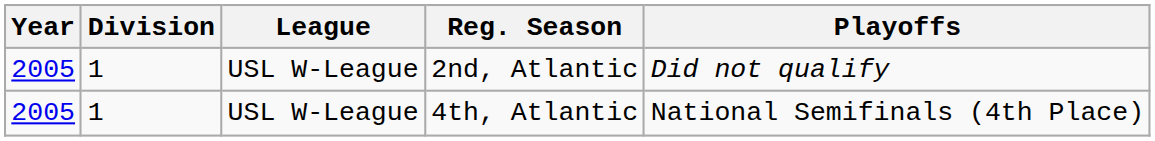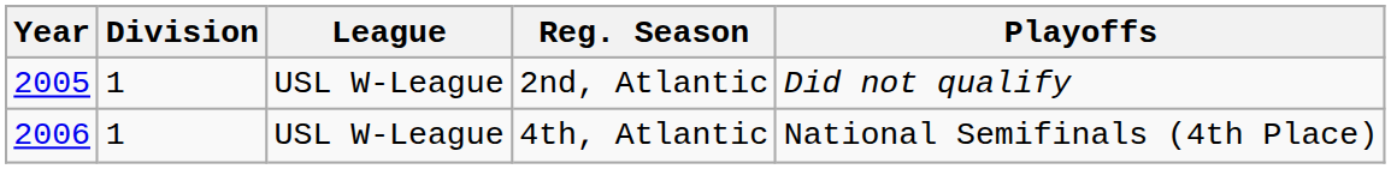 <table class="wikitable">
 <tr>
 <th>Year</th>
 <th>Division</th>
 <th>League</th>
 <th>Reg. Season</th>
 <th>Playoffs</th>
 </tr>
 <tr>
 <td><a href='#'>2005</a></td>
 <td>1</td>
 <td>USL W-League</td>
 <td>2nd, Atlantic</td>
 <td><em>Did not qualify</em></td>
 </tr>
 <tr>
-<td><a href='#'>2005</a></td>
+<td><a href='#'>2006</a></td>
 <td>1</td>
 <td>USL W-League</td>
 <td>4th, Atlantic</td>
 <td>National Semifinals (4th Place)</td>
 </tr>
 </table>
